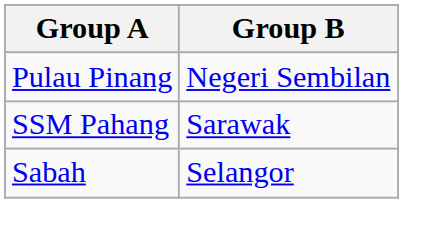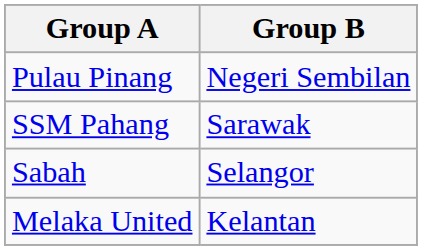 <table class="wikitable">
 <tr>
 <th>Group A</th>
 <th>Group B</th>
 </tr>
 <tr>
 <td><a href='#'>Pulau Pinang</a></td>
 <td><a href='#'>Negeri Sembilan</a></td>
 </tr>
 <tr>
 <td><a href='#'>SSM Pahang</a></td>
 <td><a href='#'>Sarawak</a></td>
 </tr>
 <tr>
 <td><a href='#'>Sabah</a></td>
 <td><a href='#'>Selangor</a></td>
 </tr>
+<tr>
+<td><a href='#'>Melaka United</a></td>
+<td><a href='#'>Kelantan</a></td>
+</tr>
 </table>
